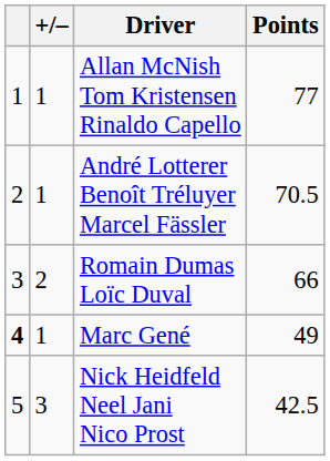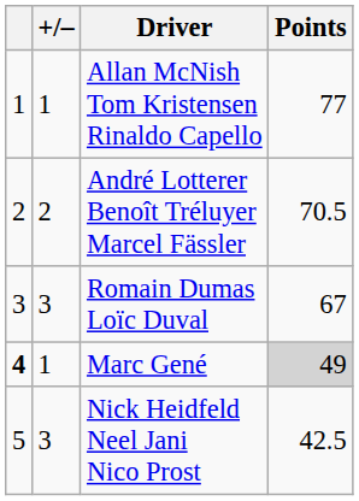 <table class="wikitable" style="font-size: 95%;">
 <tr>
 <th scope="col"></th>
 <th scope="col">+/–</th>
 <th scope="col">Driver</th>
 <th scope="col">Points</th>
 </tr>
 <tr>
 <td align="center">1</td>
 <td align="left"> 1</td>
 <td> <a href='#'>Allan McNish</a><br> <a href='#'>Tom Kristensen</a><br> <a href='#'>Rinaldo Capello</a></td>
 <td align="right">77</td>
 </tr>
 <tr>
 <td align="center">2</td>
-<td align="left"> 1</td>
+<td align="left"> 2</td>
 <td> <a href='#'>André Lotterer</a><br> <a href='#'>Benoît Tréluyer</a><br> <a href='#'>Marcel Fässler</a></td>
 <td align="right">70.5</td>
 </tr>
 <tr>
 <td align="center">3</td>
-<td align="left"> 2</td>
+<td align="left"> 3</td>
 <td> <a href='#'>Romain Dumas</a><br> <a href='#'>Loïc Duval</a></td>
-<td align="right">66</td>
+<td align="right">67</td>
 </tr>
 <tr>
 <td align="center"><strong>4</strong></td>
 <td align="left"> 1</td>
 <td> <a href='#'>Marc Gené</a></td>
-<td align="right">49</td>
+<td align="right" style="background: lightgrey;">49</td>
 </tr>
 <tr>
 <td align="center">5</td>
 <td align="left"> 3</td>
 <td> <a href='#'>Nick Heidfeld</a><br> <a href='#'>Neel Jani</a><br> <a href='#'>Nico Prost</a></td>
 <td align="right">42.5</td>
 </tr>
 </table>
